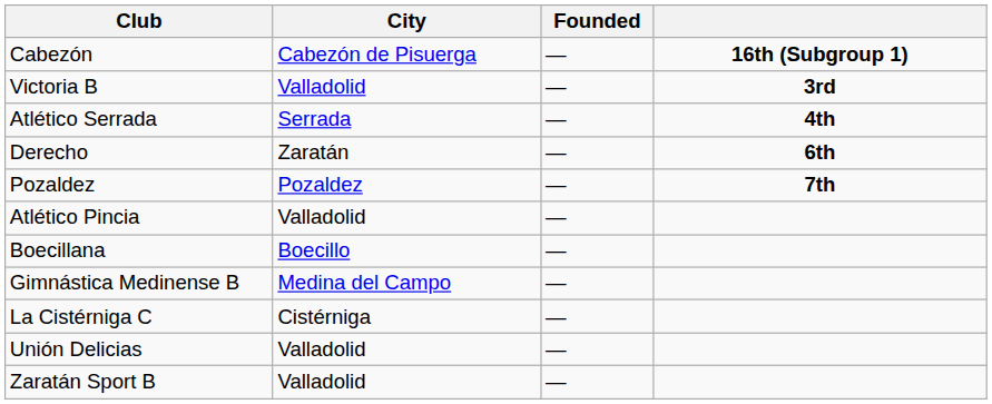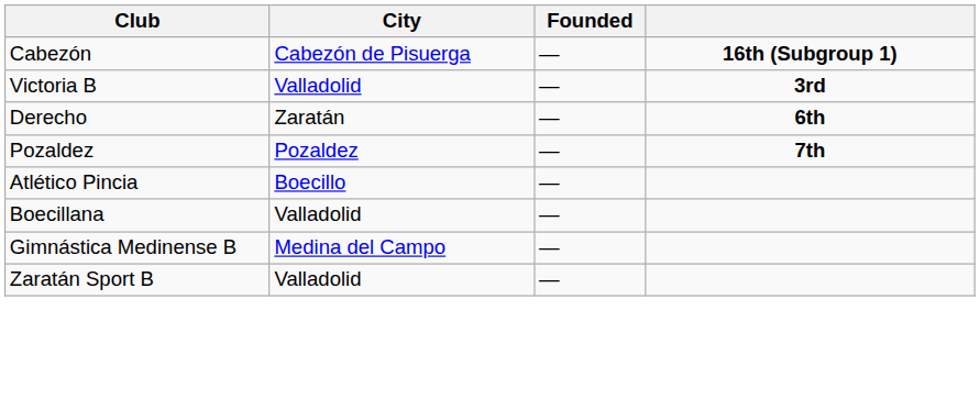 <table class="wikitable sortable">
 <tr>
 <th width=200>Club</th>
 <th width=200>City</th>
 <th width=80>Founded</th>
 <th width=250></th>
 </tr>
 <tr>
 <td>Cabezón</td>
 <td><a href='#'>Cabezón de Pisuerga</a></td>
 <td>—</td>
 <td align=center><strong>16th (Subgroup 1)</strong></td>
 </tr>
 <tr>
 <td>Victoria B</td>
 <td><a href='#'>Valladolid</a></td>
 <td>—</td>
 <td align=center><strong>3rd</strong></td>
 </tr>
 <tr>
-<td>Atlético Serrada</td>
-<td><a href='#'>Serrada</a></td>
-<td>—</td>
-<td align=center><strong>4th</strong></td>
-</tr>
-<tr>
 <td>Derecho</td>
 <td>Zaratán</td>
 <td>—</td>
 <td align=center><strong>6th</strong></td>
 </tr>
 <tr>
 <td>Pozaldez</td>
 <td><a href='#'>Pozaldez</a></td>
 <td>—</td>
 <td align=center><strong>7th</strong></td>
 </tr>
 <tr>
 <td>Atlético Pincia</td>
-<td>Valladolid</td>
+<td><a href='#'>Boecillo</a></td>
 <td>—</td>
 <td align=center></td>
 </tr>
 <tr>
 <td>Boecillana</td>
-<td><a href='#'>Boecillo</a></td>
+<td>Valladolid</td>
 <td>—</td>
 <td align=center></td>
 </tr>
 <tr>
 <td>Gimnástica Medinense B</td>
 <td><a href='#'>Medina del Campo</a></td>
 <td>—</td>
 <td align=center></td>
 </tr>
 <tr>
-<td>La Cistérniga C</td>
-<td>Cistérniga</td>
-<td>—</td>
-<td align=center></td>
-</tr>
-<tr>
-<td>Unión Delicias</td>
-<td>Valladolid</td>
-<td>—</td>
-<td align=center></td>
-</tr>
-<tr>
 <td>Zaratán Sport B</td>
 <td>Valladolid</td>
 <td>—</td>
 <td align=center></td>
 </tr>
 </table>
